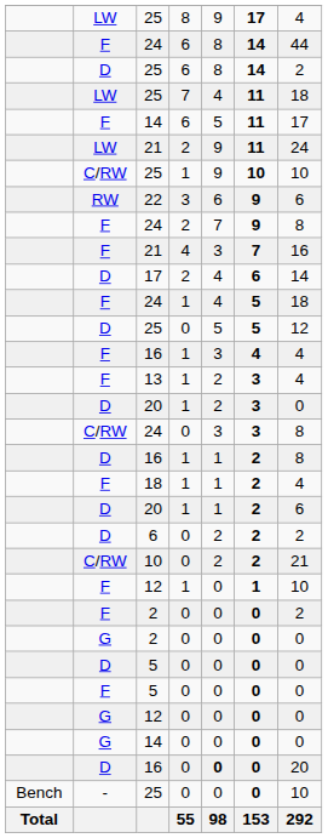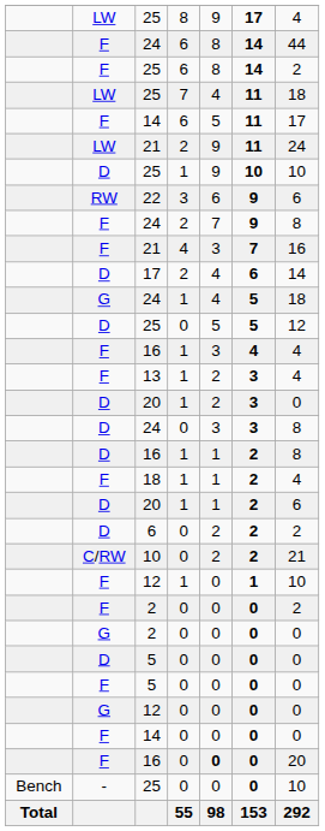 <table class="wikitable sortable" width ="50%">
 <tr align="center">
 </tr>
 <tr align="center" bgcolor="">
 <td></td>
 <td><a href='#'>LW</a></td>
 <td>25</td>
 <td>8</td>
 <td>9</td>
 <td><strong>17</strong></td>
 <td>4</td>
 </tr>
 <tr align="center" bgcolor="f0f0f0">
 <td></td>
 <td><a href='#'>F</a></td>
 <td>24</td>
 <td>6</td>
 <td>8</td>
 <td><strong>14</strong></td>
 <td>44</td>
 </tr>
 <tr align="center" bgcolor="">
 <td></td>
-<td><a href='#'>D</a></td>
+<td><a href='#'>F</a></td>
 <td>25</td>
 <td>6</td>
 <td>8</td>
 <td><strong>14</strong></td>
 <td>2</td>
 </tr>
 <tr align="center" bgcolor="f0f0f0">
 <td></td>
 <td><a href='#'>LW</a></td>
 <td>25</td>
 <td>7</td>
 <td>4</td>
 <td><strong>11</strong></td>
 <td>18</td>
 </tr>
 <tr align="center" bgcolor="">
 <td></td>
 <td><a href='#'>F</a></td>
 <td>14</td>
 <td>6</td>
 <td>5</td>
 <td><strong>11</strong></td>
 <td>17</td>
 </tr>
 <tr align="center" bgcolor="f0f0f0">
 <td></td>
 <td><a href='#'>LW</a></td>
 <td>21</td>
 <td>2</td>
 <td>9</td>
 <td><strong>11</strong></td>
 <td>24</td>
 </tr>
 <tr align="center" bgcolor="">
 <td></td>
-<td><a href='#'>C</a>/<a href='#'>RW</a></td>
+<td><a href='#'>D</a></td>
 <td>25</td>
 <td>1</td>
 <td>9</td>
 <td><strong>10</strong></td>
 <td>10</td>
 </tr>
 <tr align="center" bgcolor="f0f0f0">
 <td></td>
 <td><a href='#'>RW</a></td>
 <td>22</td>
 <td>3</td>
 <td>6</td>
 <td><strong>9</strong></td>
 <td>6</td>
 </tr>
 <tr align="center" bgcolor="">
 <td></td>
 <td><a href='#'>F</a></td>
 <td>24</td>
 <td>2</td>
 <td>7</td>
 <td><strong>9</strong></td>
 <td>8</td>
 </tr>
 <tr align="center" bgcolor="f0f0f0">
 <td></td>
 <td><a href='#'>F</a></td>
 <td>21</td>
 <td>4</td>
 <td>3</td>
 <td><strong>7</strong></td>
 <td>16</td>
 </tr>
 <tr align="center" bgcolor="">
 <td></td>
 <td><a href='#'>D</a></td>
 <td>17</td>
 <td>2</td>
 <td>4</td>
 <td><strong>6</strong></td>
 <td>14</td>
 </tr>
 <tr align="center" bgcolor="f0f0f0">
 <td></td>
-<td><a href='#'>F</a></td>
+<td><a href='#'>G</a></td>
 <td>24</td>
 <td>1</td>
 <td>4</td>
 <td><strong>5</strong></td>
 <td>18</td>
 </tr>
 <tr align="center" bgcolor="">
 <td></td>
 <td><a href='#'>D</a></td>
 <td>25</td>
 <td>0</td>
 <td>5</td>
 <td><strong>5</strong></td>
 <td>12</td>
 </tr>
 <tr align="center" bgcolor="f0f0f0">
 <td></td>
 <td><a href='#'>F</a></td>
 <td>16</td>
 <td>1</td>
 <td>3</td>
 <td><strong>4</strong></td>
 <td>4</td>
 </tr>
 <tr align="center" bgcolor="">
 <td></td>
 <td><a href='#'>F</a></td>
 <td>13</td>
 <td>1</td>
 <td>2</td>
 <td><strong>3</strong></td>
 <td>4</td>
 </tr>
 <tr align="center" bgcolor="f0f0f0">
 <td></td>
 <td><a href='#'>D</a></td>
 <td>20</td>
 <td>1</td>
 <td>2</td>
 <td><strong>3</strong></td>
 <td>0</td>
 </tr>
 <tr align="center" bgcolor="">
 <td></td>
-<td><a href='#'>C</a>/<a href='#'>RW</a></td>
+<td><a href='#'>D</a></td>
 <td>24</td>
 <td>0</td>
 <td>3</td>
 <td><strong>3</strong></td>
 <td>8</td>
 </tr>
 <tr align="center" bgcolor="f0f0f0">
 <td></td>
 <td><a href='#'>D</a></td>
 <td>16</td>
 <td>1</td>
 <td>1</td>
 <td><strong>2</strong></td>
 <td>8</td>
 </tr>
 <tr align="center" bgcolor="">
 <td></td>
 <td><a href='#'>F</a></td>
 <td>18</td>
 <td>1</td>
 <td>1</td>
 <td><strong>2</strong></td>
 <td>4</td>
 </tr>
 <tr align="center" bgcolor="f0f0f0">
 <td></td>
 <td><a href='#'>D</a></td>
 <td>20</td>
 <td>1</td>
 <td>1</td>
 <td><strong>2</strong></td>
 <td>6</td>
 </tr>
 <tr align="center" bgcolor="">
 <td></td>
 <td><a href='#'>D</a></td>
 <td>6</td>
 <td>0</td>
 <td>2</td>
 <td><strong>2</strong></td>
 <td>2</td>
 </tr>
 <tr align="center" bgcolor="f0f0f0">
 <td></td>
 <td><a href='#'>C</a>/<a href='#'>RW</a></td>
 <td>10</td>
 <td>0</td>
 <td>2</td>
 <td><strong>2</strong></td>
 <td>21</td>
 </tr>
 <tr align="center" bgcolor="">
 <td></td>
 <td><a href='#'>F</a></td>
 <td>12</td>
 <td>1</td>
 <td>0</td>
 <td><strong>1</strong></td>
 <td>10</td>
 </tr>
 <tr align="center" bgcolor="f0f0f0">
 <td></td>
 <td><a href='#'>F</a></td>
 <td>2</td>
 <td>0</td>
 <td>0</td>
 <td><strong>0</strong></td>
 <td>2</td>
 </tr>
 <tr align="center" bgcolor="">
 <td></td>
 <td><a href='#'>G</a></td>
 <td>2</td>
 <td>0</td>
 <td>0</td>
 <td><strong>0</strong></td>
 <td>0</td>
 </tr>
 <tr align="center" bgcolor="f0f0f0">
 <td></td>
 <td><a href='#'>D</a></td>
 <td>5</td>
 <td>0</td>
 <td>0</td>
 <td><strong>0</strong></td>
 <td>0</td>
 </tr>
 <tr align="center" bgcolor="">
 <td></td>
 <td><a href='#'>F</a></td>
 <td>5</td>
 <td>0</td>
 <td>0</td>
 <td><strong>0</strong></td>
 <td>0</td>
 </tr>
 <tr align="center" bgcolor="f0f0f0">
 <td></td>
 <td><a href='#'>G</a></td>
 <td>12</td>
 <td>0</td>
 <td>0</td>
 <td><strong>0</strong></td>
 <td>0</td>
 </tr>
 <tr align="center" bgcolor="">
 <td></td>
-<td><a href='#'>G</a></td>
+<td><a href='#'>F</a></td>
 <td>14</td>
 <td>0</td>
 <td>0</td>
 <td><strong>0</strong></td>
 <td>0</td>
 </tr>
 <tr align="center" bgcolor="f0f0f0">
 <td></td>
-<td><a href='#'>D</a></td>
+<td><a href='#'>F</a></td>
 <td>16</td>
 <td>0</td>
 <td><strong>0</strong></td>
 <td><strong>0</strong></td>
 <td>20</td>
 </tr>
 <tr align="center" bgcolor="">
 <td>Bench</td>
 <td>-</td>
 <td>25</td>
 <td>0</td>
 <td>0</td>
 <td><strong>0</strong></td>
 <td>10</td>
 </tr>
 <tr>
 <th>Total</th>
 <th></th>
 <th></th>
 <th>55</th>
 <th>98</th>
 <th>153</th>
 <th>292</th>
 </tr>
 </table>
